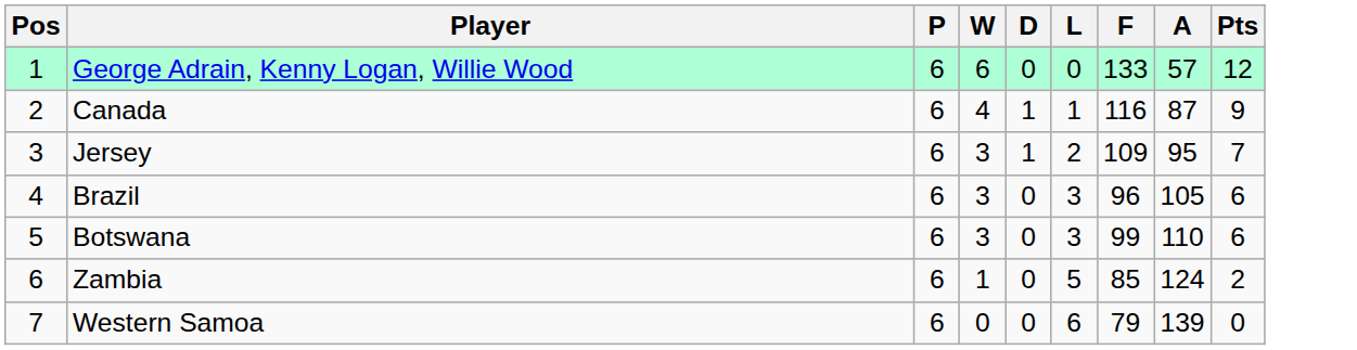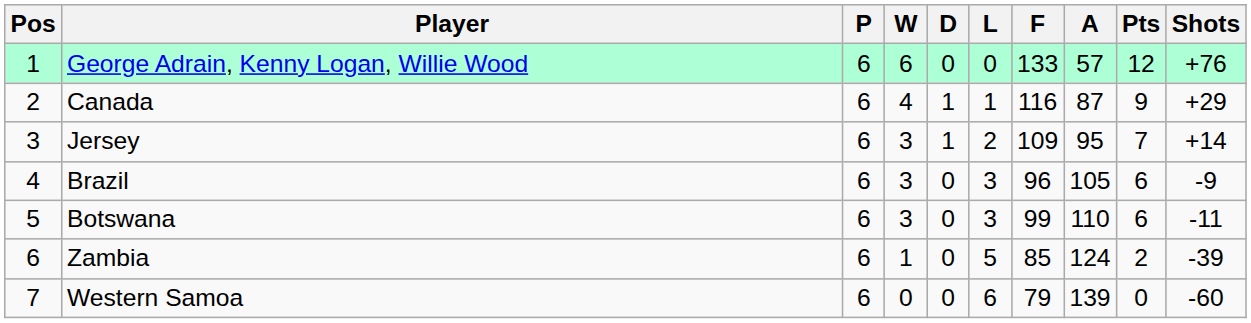 <table class="wikitable" style="font-size: 100%">
 <tr>
 <th width=20>Pos</th>
 <th width=500>Player</th>
 <th width=20>P</th>
 <th width=20>W</th>
 <th width=20>D</th>
 <th width=20>L</th>
 <th width=20>F</th>
 <th width=20>A</th>
 <th width=20>Pts</th>
+<th width=30>Shots</th>
 </tr>
 <tr align=center style="background: #ADFFD6;">
 <td>1</td>
 <td align="left"> <a href='#'>George Adrain</a>, <a href='#'>Kenny Logan</a>, <a href='#'>Willie Wood</a></td>
 <td>6</td>
 <td>6</td>
 <td>0</td>
 <td>0</td>
 <td>133</td>
 <td>57</td>
 <td>12</td>
+<td>+76</td>
 </tr>
 <tr align=center>
 <td>2</td>
 <td align="left"> Canada</td>
 <td>6</td>
 <td>4</td>
 <td>1</td>
 <td>1</td>
 <td>116</td>
 <td>87</td>
 <td>9</td>
+<td>+29</td>
 </tr>
 <tr align=center>
 <td>3</td>
 <td align="left"> Jersey</td>
 <td>6</td>
 <td>3</td>
 <td>1</td>
 <td>2</td>
 <td>109</td>
 <td>95</td>
 <td>7</td>
+<td>+14</td>
 </tr>
 <tr align=center>
 <td>4</td>
 <td align="left"> Brazil</td>
 <td>6</td>
 <td>3</td>
 <td>0</td>
 <td>3</td>
 <td>96</td>
 <td>105</td>
 <td>6</td>
+<td>-9</td>
 </tr>
 <tr align=center>
 <td>5</td>
 <td align="left"> Botswana</td>
 <td>6</td>
 <td>3</td>
 <td>0</td>
 <td>3</td>
 <td>99</td>
 <td>110</td>
 <td>6</td>
+<td>-11</td>
 </tr>
 <tr align=center>
 <td>6</td>
 <td align="left"> Zambia</td>
 <td>6</td>
 <td>1</td>
 <td>0</td>
 <td>5</td>
 <td>85</td>
 <td>124</td>
 <td>2</td>
+<td>-39</td>
 </tr>
 <tr align=center>
 <td>7</td>
 <td align="left"> Western Samoa</td>
 <td>6</td>
 <td>0</td>
 <td>0</td>
 <td>6</td>
 <td>79</td>
 <td>139</td>
 <td>0</td>
+<td>-60</td>
 </tr>
 </table>
